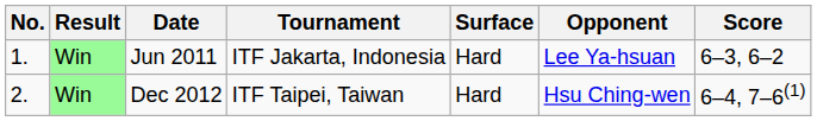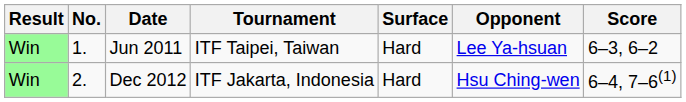 <table class="wikitable" style="font-size:97%">
 <tr>
+<th>Result</th>
 <th>No.</th>
-<th>Result</th>
 <th>Date</th>
 <th>Tournament</th>
 <th>Surface</th>
 <th>Opponent</th>
 <th>Score</th>
 </tr>
 <tr>
+<td style="background:#98fb98;">Win</td>
 <td>1.</td>
-<td style="background:#98fb98;">Win</td>
 <td>Jun 2011</td>
-<td>ITF Jakarta, Indonesia</td>
+<td>ITF Taipei, Taiwan</td>
 <td>Hard</td>
 <td> <a href='#'>Lee Ya-hsuan</a></td>
 <td>6–3, 6–2</td>
 </tr>
 <tr>
+<td style="background:#98fb98;">Win</td>
 <td>2.</td>
-<td style="background:#98fb98;">Win</td>
 <td>Dec 2012</td>
-<td>ITF Taipei, Taiwan</td>
+<td>ITF Jakarta, Indonesia</td>
 <td>Hard</td>
 <td> <a href='#'>Hsu Ching-wen</a></td>
 <td>6–4, 7–6<sup>(1)</sup></td>
 </tr>
 </table>
